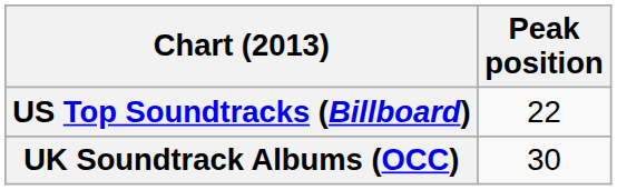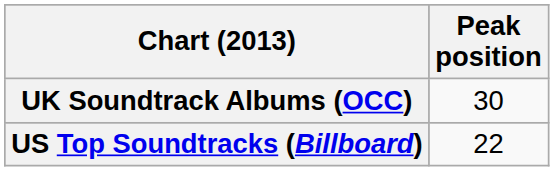 <table class="wikitable sortable plainrowheaders" style="text-align:center">
 <tr>
 <th scope="col">Chart (2013)</th>
 <th scope="col">Peak<br>position</th>
 </tr>
 <tr>
+<th scope="row">UK Soundtrack Albums (<a href='#'>OCC</a>)</th>
+<td>30</td>
+</tr>
+<tr>
 <th scope="row">US <a href='#'>Top Soundtracks</a> (<em><a href='#'>Billboard</a></em>)</th>
 <td>22</td>
 </tr>
-<tr>
-<th scope="row">UK Soundtrack Albums (<a href='#'>OCC</a>)</th>
-<td>30</td>
-</tr>
 </table>
